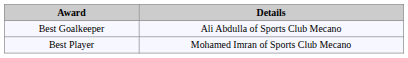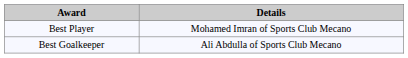 <table bgcolor="#f7f8ff" align="center" cellpadding="3" cellspacing="0" border="1" style="font-size: 95%; border: gray solid 1px; border-collapse: collapse;">
 <tr bgcolor="#CCCCCC" align="center">
 <td width="200"><strong>Award</strong></td>
 <td width="400"><strong>Details</strong></td>
 </tr>
 <tr align=center>
+<td>Best Player</td>
+<td>Mohamed Imran of Sports Club Mecano</td>
+</tr>
+<tr align=center>
 <td>Best Goalkeeper</td>
 <td>Ali Abdulla of Sports Club Mecano</td>
 </tr>
-<tr align=center>
-<td>Best Player</td>
-<td>Mohamed Imran of Sports Club Mecano</td>
-</tr>
 </table>
